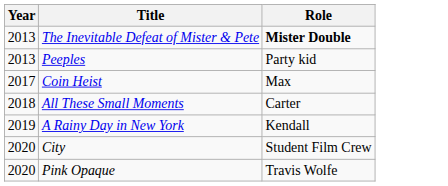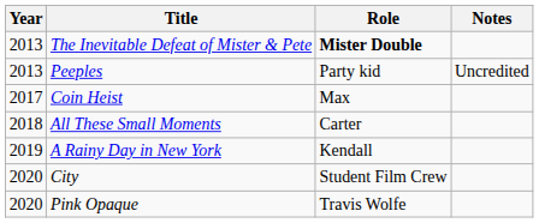 <table class="wikitable sortable">
 <tr>
 <th>Year</th>
 <th>Title</th>
 <th>Role</th>
+<th>Notes</th>
 </tr>
 <tr>
 <td>2013</td>
 <td><em><a href='#'>The Inevitable Defeat of Mister & Pete</a></em></td>
 <td><strong>Mister Double</strong></td>
+<td></td>
 </tr>
 <tr>
 <td>2013</td>
 <td><a href='#'><em>Peeples</em></a></td>
 <td>Party kid</td>
+<td>Uncredited</td>
 </tr>
 <tr>
 <td>2017</td>
 <td><em><a href='#'>Coin Heist</a></em></td>
 <td>Max</td>
+<td></td>
 </tr>
 <tr>
 <td>2018</td>
 <td><em><a href='#'>All These Small Moments</a></em></td>
 <td>Carter</td>
+<td></td>
 </tr>
 <tr>
 <td>2019</td>
 <td><em><a href='#'>A Rainy Day in New York</a></em></td>
 <td>Kendall</td>
+<td></td>
 </tr>
 <tr>
 <td>2020</td>
 <td><em>City</em></td>
 <td>Student Film Crew</td>
+<td></td>
 </tr>
 <tr>
 <td>2020</td>
 <td><em>Pink Opaque</em></td>
 <td>Travis Wolfe</td>
+<td></td>
 </tr>
 </table>
